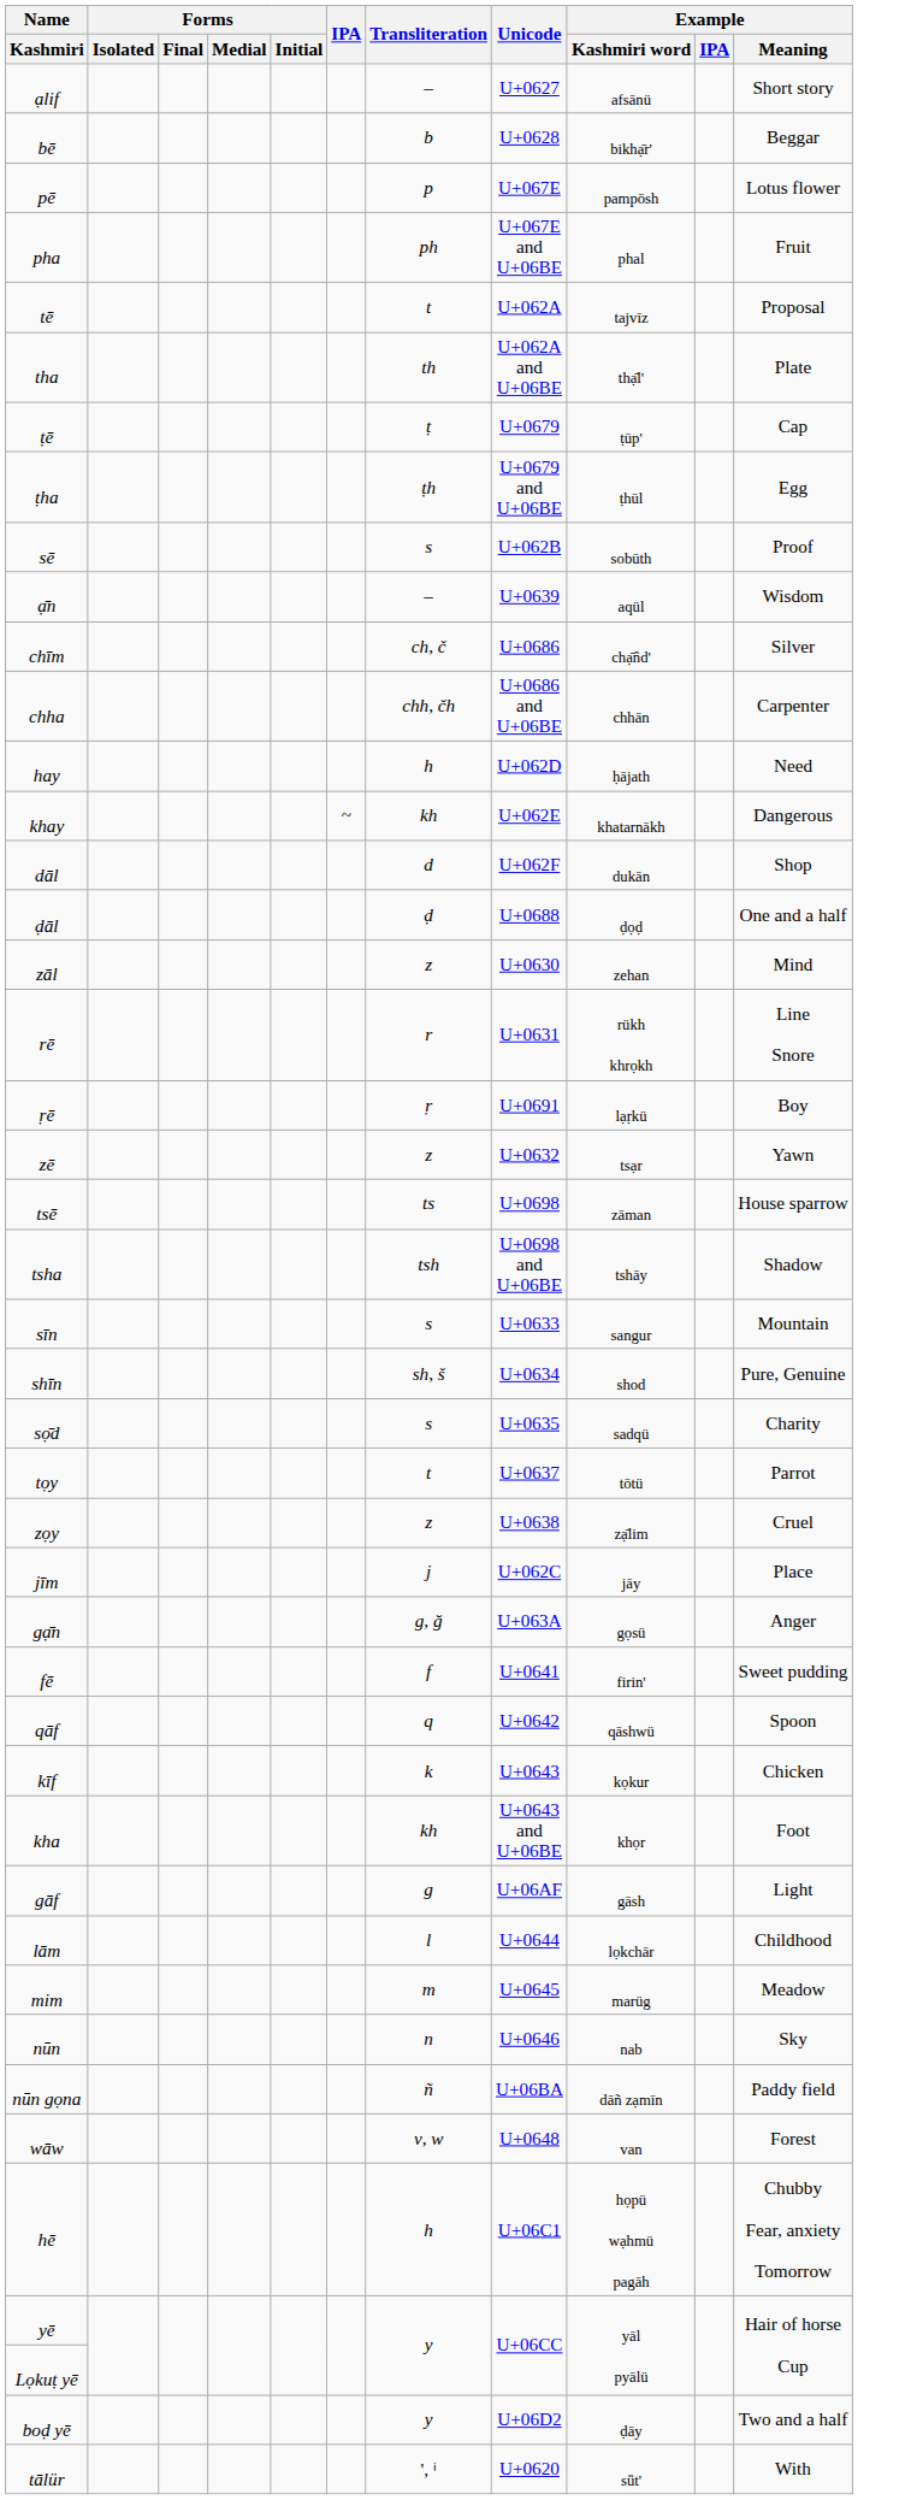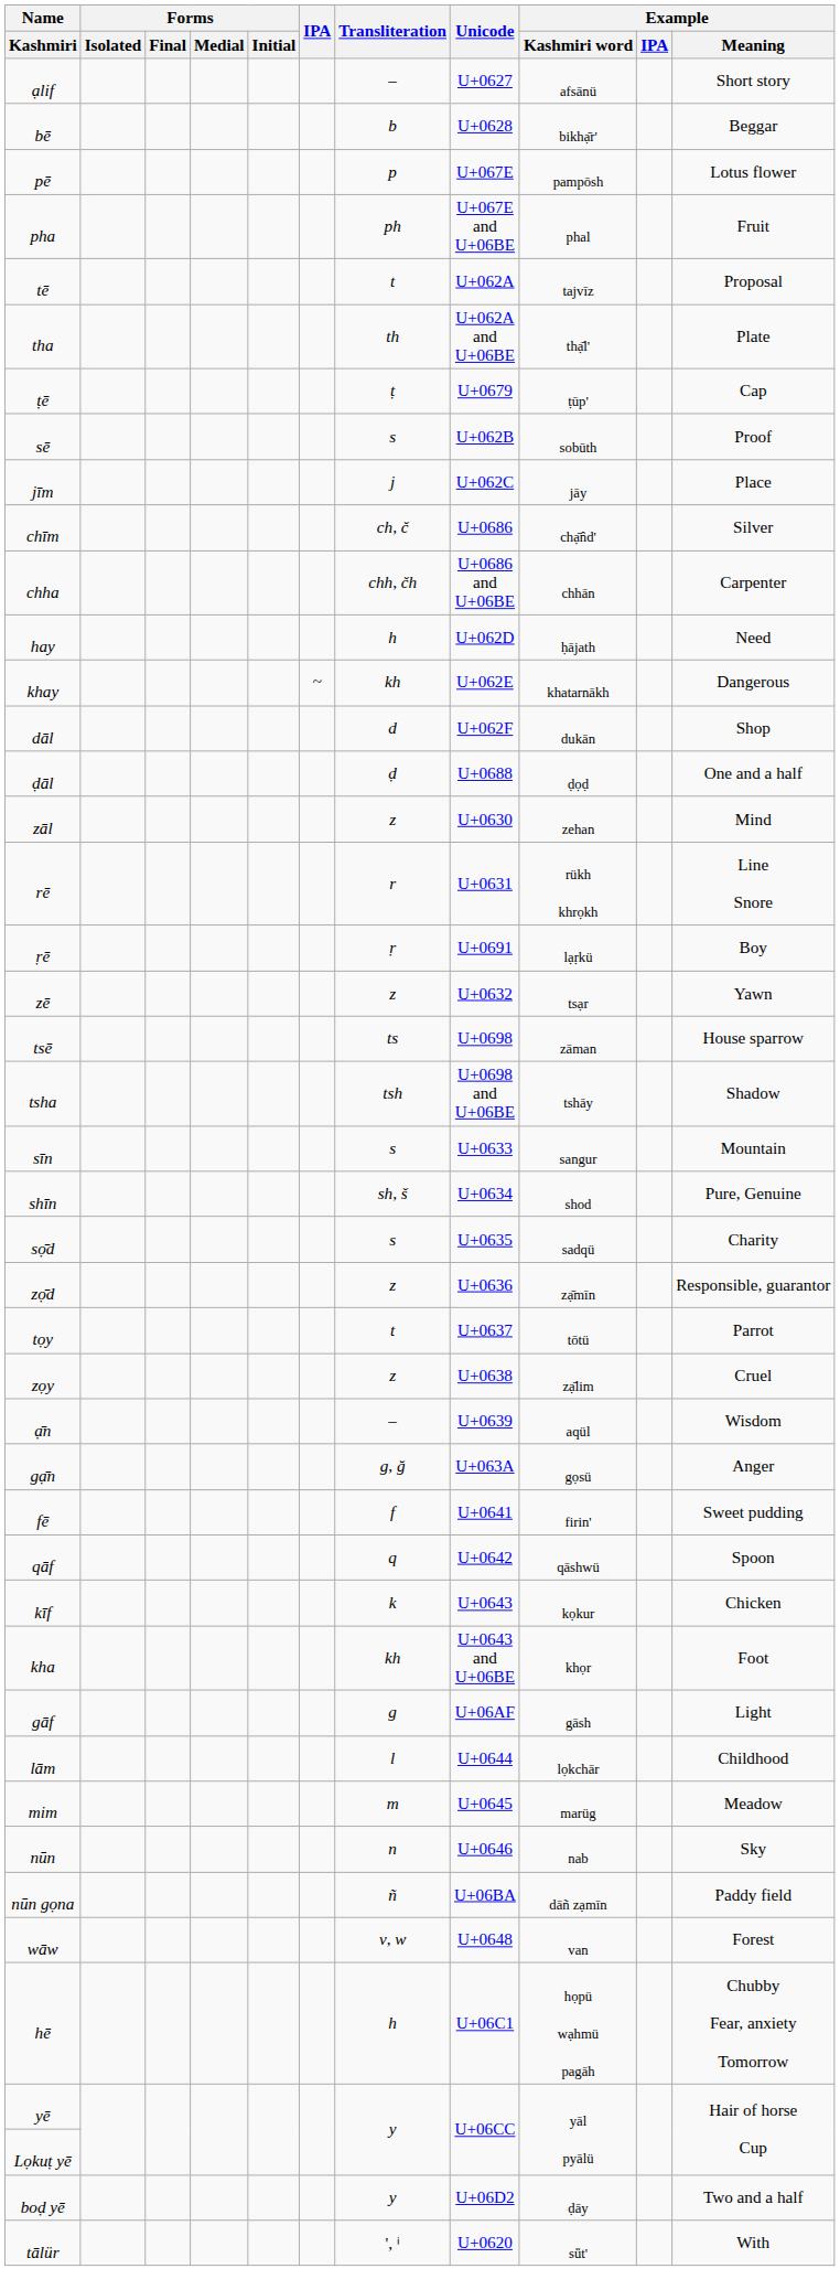 <table class="wikitable sortable" style="text-align:center">
 <tr>
 <th>Name</th>
 <th colspan="4">Forms</th>
 <th rowspan=2><a href='#'>IPA</a></th>
 <th rowspan=2><a href='#'>Transliteration</a></th>
 <th rowspan=2><a href='#'>Unicode</a></th>
 <th colspan="3">Example</th>
 </tr>
 <tr>
 <th>Kashmiri</th>
 <th>Isolated</th>
 <th>Final</th>
 <th>Medial</th>
 <th>Initial</th>
 <th>Kashmiri word</th>
 <th><a href='#'>IPA</a></th>
 <th>Meaning</th>
 </tr>
 <tr>
 <td style="white-space:nowrap"><span>  </span><br><em>ạlif</em></td>
 <td style="font-size:120%;"></td>
 <td style="font-size:120%;"></td>
 <td style="font-size:120%;"></td>
 <td style="font-size:120%;"></td>
 <td style="white-space:nowrap;"></td>
 <td style="border-right:none;"><em>–</em></td>
 <td><a href='#'>U+0627</a></td>
 <td><br><small>afsānü</small></td>
 <td style="white-space:nowrap;"></td>
 <td>Short story</td>
 </tr>
 <tr>
 <td style="white-space:nowrap"><span>  </span><br><em>bē</em></td>
 <td style="font-size:120%;"></td>
 <td style="font-size:120%;"></td>
 <td style="font-size:120%;"></td>
 <td style="font-size:120%;"></td>
 <td style="white-space:nowrap;"></td>
 <td><em>b</em></td>
 <td><a href='#'>U+0628</a></td>
 <td><br><small>bikhạ̄r'</small></td>
 <td style="white-space:nowrap;"></td>
 <td>Beggar</td>
 </tr>
 <tr>
 <td style="white-space:nowrap"><span>  </span><br><em>pē</em></td>
 <td style="font-size:120%;"></td>
 <td style="font-size:120%;"></td>
 <td style="font-size:120%;"></td>
 <td style="font-size:120%;"></td>
 <td style="white-space:nowrap;"></td>
 <td><em>p</em></td>
 <td><a href='#'>U+067E</a></td>
 <td><br><small>pampōsh</small></td>
 <td style="white-space:nowrap;"></td>
 <td>Lotus flower</td>
 </tr>
 <tr>
 <td style="white-space:nowrap"><span>  </span><br><em>pha</em></td>
 <td style="font-size:120%;"></td>
 <td style="font-size:120%;"></td>
 <td style="font-size:120%;"></td>
 <td style="font-size:120%;"></td>
 <td style="white-space:nowrap;"></td>
 <td><em>ph</em></td>
 <td><a href='#'>U+067E</a><br>and<br><a href='#'>U+06BE</a></td>
 <td><br><small>phal</small></td>
 <td style="white-space:nowrap;"></td>
 <td>Fruit</td>
 </tr>
 <tr>
 <td style="white-space:nowrap"><span>  </span><br><em>tē</em></td>
 <td style="font-size:120%;"></td>
 <td style="font-size:120%;"></td>
 <td style="font-size:120%;"></td>
 <td style="font-size:120%;"></td>
 <td style="white-space:nowrap;"></td>
 <td><em>t</em></td>
 <td><a href='#'>U+062A</a></td>
 <td><br><small>tajvīz</small></td>
 <td style="white-space:nowrap;"></td>
 <td>Proposal</td>
 </tr>
 <tr>
 <td style="white-space:nowrap"><span>  </span><br><em>tha</em></td>
 <td style="font-size:120%;"></td>
 <td style="font-size:120%;"></td>
 <td style="font-size:120%;"></td>
 <td style="font-size:120%;"></td>
 <td style="white-space:nowrap;"></td>
 <td><em>th</em></td>
 <td><a href='#'>U+062A</a><br>and<br><a href='#'>U+06BE</a></td>
 <td><br><small>thạ̄l'</small></td>
 <td style="white-space:nowrap;"></td>
 <td>Plate</td>
 </tr>
 <tr>
 <td style="white-space:nowrap"><span>  </span><br><em>ṭē</em></td>
 <td style="font-size:120%;"></td>
 <td style="font-size:120%;"></td>
 <td style="font-size:120%;"></td>
 <td style="font-size:120%;"></td>
 <td style="white-space:nowrap;"></td>
 <td><em>ṭ</em></td>
 <td><a href='#'>U+0679</a></td>
 <td><br><small>ṭūp'</small></td>
 <td style="white-space:nowrap;"></td>
 <td>Cap</td>
 </tr>
 <tr>
-<td style="white-space:nowrap"><span>  </span><br><em>ṭha</em></td>
-<td style="font-size:120%;"></td>
-<td style="font-size:120%;"></td>
-<td style="font-size:120%;"></td>
-<td style="font-size:120%;"></td>
-<td style="white-space:nowrap;"></td>
-<td><em>ṭh</em></td>
-<td><a href='#'>U+0679</a><br>and<br><a href='#'>U+06BE</a></td>
-<td><br><small>ṭhūl</small></td>
-<td style="white-space:nowrap;"></td>
-<td>Egg</td>
-</tr>
-<tr>
 <td style="white-space:nowrap"><span>  </span><br><em>sē</em></td>
 <td style="font-size:120%;"></td>
 <td style="font-size:120%;"></td>
 <td style="font-size:120%;"></td>
 <td style="font-size:120%;"></td>
 <td style="white-space:nowrap;"></td>
 <td><em>s</em></td>
 <td><a href='#'>U+062B</a></td>
 <td><br><small>sobūth</small></td>
 <td style="white-space:nowrap;"></td>
 <td>Proof</td>
 </tr>
 <tr>
-<td style="white-space:nowrap"><span>  </span><br><em>ạ̄n</em></td>
+<td style="white-space:nowrap"><span>  </span><br><em>jīm</em></td>
 <td style="font-size:120%;"></td>
 <td style="font-size:120%;"></td>
 <td style="font-size:120%;"></td>
 <td style="font-size:120%;"></td>
-<td style="white-space:nowrap;"> <br></td>
-<td><em>–</em></td>
-<td><a href='#'>U+0639</a></td>
-<td><br><small>aqül</small></td>
 <td style="white-space:nowrap;"></td>
-<td>Wisdom</td>
+<td><em>j</em></td>
+<td><a href='#'>U+062C</a></td>
+<td><br><small>jāy</small></td>
+<td style="white-space:nowrap;"></td>
+<td>Place</td>
 </tr>
 <tr>
 <td style="white-space:nowrap"><span>  </span><br><em>chīm</em></td>
 <td style="font-size:120%;"></td>
 <td style="font-size:120%;"></td>
 <td style="font-size:120%;"></td>
 <td style="font-size:120%;"></td>
 <td style="white-space:nowrap;"></td>
 <td><em>ch</em>, <em>č</em></td>
 <td><a href='#'>U+0686</a></td>
 <td><br><small>chạ̄n̂d'</small></td>
 <td style="white-space:nowrap;"></td>
 <td>Silver</td>
 </tr>
 <tr>
 <td style="white-space:nowrap"><span>  </span><br><em>chha</em></td>
 <td style="font-size:120%;"></td>
 <td style="font-size:120%;"></td>
 <td style="font-size:120%;"></td>
 <td style="font-size:120%;"></td>
 <td style="white-space:nowrap;"></td>
 <td><em>chh</em>, <em>čh</em></td>
 <td><a href='#'>U+0686</a><br>and<br><a href='#'>U+06BE</a></td>
 <td><br><small>chhān</small></td>
 <td style="white-space:nowrap;"></td>
 <td>Carpenter</td>
 </tr>
 <tr>
 <td style="white-space:nowrap"><span>  </span><br><em>hay</em></td>
 <td style="font-size:120%;"></td>
 <td style="font-size:120%;"></td>
 <td style="font-size:120%;"></td>
 <td style="font-size:120%;"></td>
 <td style="white-space:nowrap;"></td>
 <td><em>h</em></td>
 <td><a href='#'>U+062D</a></td>
 <td><br><small>ḥājath</small></td>
 <td style="white-space:nowrap;"></td>
 <td>Need</td>
 </tr>
 <tr>
 <td style="white-space:nowrap"><span>  </span><br><em>khay</em></td>
 <td style="font-size:120%;"></td>
 <td style="font-size:120%;"></td>
 <td style="font-size:120%;"></td>
 <td style="font-size:120%;"></td>
 <td style="white-space:nowrap;">~</td>
 <td><em>kh</em></td>
 <td><a href='#'>U+062E</a></td>
 <td><br><small>khatarnākh</small></td>
 <td style="white-space:nowrap;"></td>
 <td>Dangerous</td>
 </tr>
 <tr>
 <td style="white-space:nowrap"><span>  </span><br><em>dāl</em></td>
 <td style="font-size:120%;"></td>
 <td style="font-size:120%;"></td>
 <td style="font-size:120%;"></td>
 <td style="font-size:120%;"></td>
 <td style="white-space:nowrap;"></td>
 <td><em>d</em></td>
 <td><a href='#'>U+062F</a></td>
 <td><br><small>dukān</small></td>
 <td style="white-space:nowrap;"></td>
 <td>Shop</td>
 </tr>
 <tr>
 <td style="white-space:nowrap"><span>  </span><br><em>ḍāl</em></td>
 <td style="font-size:120%;"></td>
 <td style="font-size:120%;"></td>
 <td style="font-size:120%;"></td>
 <td style="font-size:120%;"></td>
 <td style="white-space:nowrap;"></td>
 <td><em>ḍ</em></td>
 <td><a href='#'>U+0688</a></td>
 <td><br><small>ḍọḍ</small></td>
 <td style="white-space:nowrap;"></td>
 <td>One and a half</td>
 </tr>
 <tr>
 <td style="white-space:nowrap"><span>  </span><br><em>zāl</em></td>
 <td style="font-size:120%;"></td>
 <td style="font-size:120%;"></td>
 <td style="font-size:120%;"></td>
 <td style="font-size:120%;"></td>
 <td style="white-space:nowrap;"></td>
 <td><em>z</em></td>
 <td><a href='#'>U+0630</a></td>
 <td><br><small>zehan</small></td>
 <td style="white-space:nowrap;"></td>
 <td>Mind</td>
 </tr>
 <tr>
 <td style="white-space:nowrap"><span></span><br><em>rē</em></td>
 <td style="font-size:120%;"></td>
 <td style="font-size:120%;"></td>
 <td style="font-size:120%;"></td>
 <td style="font-size:120%;"></td>
 <td style="white-space:nowrap;"></td>
 <td><em>r</em></td>
 <td><a href='#'>U+0631</a></td>
 <td><br><small>rükh</small> <br>  <br><small>khrọkh </small></td>
 <td style="white-space:nowrap;"><br><br> </td>
 <td>Line<br><br>Snore</td>
 </tr>
 <tr>
 <td style="white-space:nowrap"><span>  </span><br><em>ṛē</em></td>
 <td style="font-size:120%;"></td>
 <td style="font-size:120%;"></td>
 <td style="font-size:120%;"></td>
 <td style="font-size:120%;"></td>
 <td style="white-space:nowrap;"></td>
 <td><em>ṛ</em></td>
 <td><a href='#'>U+0691</a></td>
 <td><br><small>lạṛkü</small></td>
 <td style="white-space:nowrap;"></td>
 <td>Boy</td>
 </tr>
 <tr>
 <td style="white-space:nowrap"><span>  </span><br><em>zē</em></td>
 <td style="font-size:120%;"></td>
 <td style="font-size:120%;"></td>
 <td style="font-size:120%;"></td>
 <td style="font-size:120%;"></td>
 <td style="white-space:nowrap;"></td>
 <td><em>z</em></td>
 <td><a href='#'>U+0632</a></td>
 <td><br><small>tsạr</small></td>
 <td style="white-space:nowrap;"></td>
 <td>Yawn</td>
 </tr>
 <tr>
 <td style="white-space:nowrap"><span>  </span><br><em>tsē</em></td>
 <td style="font-size:120%;"></td>
 <td style="font-size:120%;"></td>
 <td style="font-size:120%;"></td>
 <td style="font-size:120%;"></td>
 <td style="white-space:nowrap;"></td>
 <td><em>ts</em></td>
 <td><a href='#'>U+0698</a></td>
 <td><br><small>zāman</small></td>
 <td style="white-space:nowrap;"></td>
 <td>House sparrow</td>
 </tr>
 <tr>
 <td style="white-space:nowrap"><span>  </span><br><em>tsha</em></td>
 <td style="font-size:120%;"></td>
 <td style="font-size:120%;"></td>
 <td style="font-size:120%;"></td>
 <td style="font-size:120%;"></td>
 <td style="white-space:nowrap;"></td>
 <td><em>tsh</em></td>
 <td><a href='#'>U+0698</a><br>and<br><a href='#'>U+06BE</a></td>
 <td><br><small>tshāy</small></td>
 <td style="white-space:nowrap;"></td>
 <td>Shadow</td>
 </tr>
 <tr>
 <td style="white-space:nowrap"><span>  </span><br><em>sīn</em></td>
 <td style="font-size:120%;"></td>
 <td style="font-size:120%;"></td>
 <td style="font-size:120%;"></td>
 <td style="font-size:120%;"></td>
 <td style="white-space:nowrap;"></td>
 <td><em>s</em></td>
 <td><a href='#'>U+0633</a></td>
 <td><br><small>sangur</small></td>
 <td style="white-space:nowrap;"></td>
 <td>Mountain</td>
 </tr>
 <tr>
 <td style="white-space:nowrap"><span>  </span><br><em>shīn</em></td>
 <td style="font-size:120%;"></td>
 <td style="font-size:120%;"></td>
 <td style="font-size:120%;"></td>
 <td style="font-size:120%;"></td>
 <td style="white-space:nowrap;"></td>
 <td style="border-right:none;"><em>sh</em>, <em>š</em></td>
 <td><a href='#'>U+0634</a></td>
 <td><br><small>shod</small></td>
 <td style="white-space:nowrap;"></td>
 <td>Pure, Genuine</td>
 </tr>
 <tr>
 <td style="white-space:nowrap"><span>  </span><br><em>sọ̄d</em></td>
 <td style="font-size:120%;"></td>
 <td style="font-size:120%;"></td>
 <td style="font-size:120%;"></td>
 <td style="font-size:120%;"></td>
 <td style="white-space:nowrap;"></td>
 <td><em>s</em></td>
 <td><a href='#'>U+0635</a></td>
 <td><br><small>sadqü</small></td>
 <td style="white-space:nowrap;"></td>
 <td>Charity</td>
 </tr>
 <tr>
+<td style="white-space:nowrap"><span>  </span><br><em>zọ̄d</em></td>
+<td style="font-size:120%;"></td>
+<td style="font-size:120%;"></td>
+<td style="font-size:120%;"></td>
+<td style="font-size:120%;"></td>
+<td style="white-space:nowrap;"></td>
+<td><em>z</em></td>
+<td><a href='#'>U+0636</a></td>
+<td><br><small>zạ̄mīn</small></td>
+<td style="white-space:nowrap;"></td>
+<td>Responsible, guarantor</td>
+</tr>
+<tr>
 <td style="white-space:nowrap"><span>  </span><br><em>tọy</em></td>
 <td style="font-size:120%;"></td>
 <td style="font-size:120%;"></td>
 <td style="font-size:120%;"></td>
 <td style="font-size:120%;"></td>
 <td style="white-space:nowrap;"></td>
 <td><em>t</em></td>
 <td><a href='#'>U+0637</a></td>
 <td><br><small>tōtü</small></td>
 <td style="white-space:nowrap;"></td>
 <td>Parrot</td>
 </tr>
 <tr>
 <td style="white-space:nowrap"><span>  </span><br><em>zọy</em></td>
 <td style="font-size:120%;"></td>
 <td style="font-size:120%;"></td>
 <td style="font-size:120%;"></td>
 <td style="font-size:120%;"></td>
 <td style="white-space:nowrap;"></td>
 <td><em>z</em></td>
 <td><a href='#'>U+0638</a></td>
 <td><br><small>zạ̄lim</small></td>
 <td style="white-space:nowrap;"></td>
 <td>Cruel</td>
 </tr>
 <tr>
-<td style="white-space:nowrap"><span>  </span><br><em>jīm</em></td>
+<td style="white-space:nowrap"><span>  </span><br><em>ạ̄n</em></td>
 <td style="font-size:120%;"></td>
 <td style="font-size:120%;"></td>
 <td style="font-size:120%;"></td>
 <td style="font-size:120%;"></td>
+<td style="white-space:nowrap;"> <br></td>
+<td><em>–</em></td>
+<td><a href='#'>U+0639</a></td>
+<td><br><small>aqül</small></td>
 <td style="white-space:nowrap;"></td>
-<td><em>j</em></td>
-<td><a href='#'>U+062C</a></td>
-<td><br><small>jāy</small></td>
-<td style="white-space:nowrap;"></td>
-<td>Place</td>
+<td>Wisdom</td>
 </tr>
 <tr>
 <td style="white-space:nowrap"><span>  </span><br><em>gạ̄n</em></td>
 <td style="font-size:120%;"></td>
 <td style="font-size:120%;"></td>
 <td style="font-size:120%;"></td>
 <td style="font-size:120%;"></td>
 <td style="white-space:nowrap;"></td>
 <td><em>g</em>, <em>ğ</em></td>
 <td><a href='#'>U+063A</a></td>
 <td><br><small>gọsü</small></td>
 <td style="white-space:nowrap;"></td>
 <td>Anger</td>
 </tr>
 <tr>
 <td style="white-space:nowrap"><span>  </span><br><em>fē</em></td>
 <td style="font-size:120%;"></td>
 <td style="font-size:120%;"></td>
 <td style="font-size:120%;"></td>
 <td style="font-size:120%;"></td>
 <td style="white-space:nowrap;"></td>
 <td><em>f</em></td>
 <td><a href='#'>U+0641</a></td>
 <td><br><small>firin'</small></td>
 <td style="white-space:nowrap;"></td>
 <td>Sweet pudding</td>
 </tr>
 <tr>
 <td style="white-space:nowrap"><span>  </span><br><em>qāf</em></td>
 <td style="font-size:120%;"></td>
 <td style="font-size:120%;"></td>
 <td style="font-size:120%;"></td>
 <td style="font-size:120%;"></td>
 <td style="white-space:nowrap;"></td>
 <td><em>q</em></td>
 <td><a href='#'>U+0642</a></td>
 <td><br><small>qāshwü</small></td>
 <td style="white-space:nowrap;"></td>
 <td>Spoon</td>
 </tr>
 <tr>
 <td style="white-space:nowrap"><span>  </span><br><em>kīf</em></td>
 <td style="font-size:120%;"></td>
 <td style="font-size:120%;"></td>
 <td style="font-size:120%;"></td>
 <td style="font-size:120%;"></td>
 <td style="white-space:nowrap;"></td>
 <td><em>k</em></td>
 <td><a href='#'>U+0643</a></td>
 <td><br><small>kọkur</small></td>
 <td style="white-space:nowrap;"></td>
 <td>Chicken</td>
 </tr>
 <tr>
 <td style="white-space:nowrap"><span>  </span><br><em>kha</em></td>
 <td style="font-size:120%;"></td>
 <td style="font-size:120%;"></td>
 <td style="font-size:120%;"></td>
 <td style="font-size:120%;"></td>
 <td style="white-space:nowrap;"></td>
 <td><em>kh</em></td>
 <td><a href='#'>U+0643</a><br>and<br><a href='#'>U+06BE</a></td>
 <td><br><small>khọr</small></td>
 <td style="white-space:nowrap;"></td>
 <td>Foot</td>
 </tr>
 <tr>
 <td style="white-space:nowrap"><span>  </span><br><em>gāf</em></td>
 <td style="font-size:120%;"></td>
 <td style="font-size:120%;"></td>
 <td style="font-size:120%;"></td>
 <td style="font-size:120%;"></td>
 <td style="white-space:nowrap;"></td>
 <td><em>g</em></td>
 <td><a href='#'>U+06AF</a></td>
 <td><br><small>gāsh</small></td>
 <td style="white-space:nowrap;"></td>
 <td>Light</td>
 </tr>
 <tr>
 <td style="white-space:nowrap"><span>  </span><br><em>lām</em></td>
 <td style="font-size:120%;"></td>
 <td style="font-size:120%;"></td>
 <td style="font-size:120%;"></td>
 <td style="font-size:120%;"></td>
 <td style="white-space:nowrap;"></td>
 <td><em>l</em></td>
 <td><a href='#'>U+0644</a></td>
 <td><br><small>lọkchār</small></td>
 <td style="white-space:nowrap;"></td>
 <td>Childhood</td>
 </tr>
 <tr>
 <td style="white-space:nowrap"><span>  </span><br><em>mim</em></td>
 <td style="font-size:120%;"></td>
 <td style="font-size:120%;"></td>
 <td style="font-size:120%;"></td>
 <td style="font-size:120%;"></td>
 <td style="white-space:nowrap;"></td>
 <td><em>m</em></td>
 <td><a href='#'>U+0645</a></td>
 <td><br><small>marüg</small></td>
 <td style="white-space:nowrap;"></td>
 <td>Meadow</td>
 </tr>
 <tr>
 <td style="white-space:nowrap"><span>  </span><br><em>nūn</em></td>
 <td style="font-size:120%;"></td>
 <td style="font-size:120%;"></td>
 <td style="font-size:120%;"></td>
 <td style="font-size:120%;"></td>
 <td style="white-space:nowrap;"></td>
 <td><em>n</em></td>
 <td><a href='#'>U+0646</a></td>
 <td><br><small>nab</small></td>
 <td style="white-space:nowrap;"></td>
 <td>Sky</td>
 </tr>
 <tr>
 <td style="white-space:nowrap"><span>  </span><br><em>nūn gọna</em></td>
 <td style="font-size:120%;"></td>
 <td style="font-size:120%;"></td>
 <td></td>
 <td></td>
 <td style="white-space:nowrap;"></td>
 <td><em>ñ</em></td>
 <td><a href='#'>U+06BA</a></td>
 <td><br><small>dāñ zạmīn</small></td>
 <td style="white-space:nowrap;"></td>
 <td>Paddy field</td>
 </tr>
 <tr>
 <td style="white-space:nowrap"><span>  </span><br><em>wāw</em></td>
 <td style="font-size:120%;"></td>
 <td style="font-size:120%;"></td>
 <td style="font-size:120%;"></td>
 <td style="font-size:120%;"></td>
 <td style="white-space:nowrap;"><br></td>
 <td style="white-space:nowrap;"><em>v</em>, <em>w</em></td>
 <td><a href='#'>U+0648</a></td>
 <td><br><small>van</small></td>
 <td style="white-space:nowrap;"></td>
 <td>Forest</td>
 </tr>
 <tr>
 <td style="white-space:nowrap"><span>  </span><br><em>hē</em></td>
 <td style="font-size:120%;"></td>
 <td style="font-size:120%;"></td>
 <td style="font-size:120%;"></td>
 <td style="font-size:120%;"></td>
 <td style="white-space:nowrap;"> <br></td>
 <td style="white-space:nowrap;"><em>h</em></td>
 <td><a href='#'>U+06C1</a></td>
 <td><br><small>họpü</small> <br><br><small>wạhmü</small>  <br><br><small>pagāh</small></td>
 <td style="white-space:nowrap;"> <br><br>  <br><br> </td>
 <td>Chubby<br><br>Fear, anxiety<br><br>Tomorrow</td>
 </tr>
 <tr>
 <td style="white-space:nowrap"><span>  </span><br><em>yē</em></td>
 <td rowspan="2" style="font-size:120%;"></td>
 <td rowspan="2" style="font-size:120%;"></td>
 <td rowspan="2" style="font-size:120%;"></td>
 <td rowspan="2" style="font-size:120%;"></td>
 <td rowspan="2" style="white-space:nowrap;"> <br></td>
 <td rowspan="2" style="border-left:none;"><em>y</em></td>
 <td rowspan="2"><a href='#'>U+06CC</a></td>
 <td rowspan="2"> <br> <small>yāl</small> <br>  <br><small>pyālü</small></td>
 <td rowspan="2"> <br><br> </td>
 <td rowspan="2">Hair of horse<br><br>Cup</td>
 </tr>
 <tr>
 <td style="white-space:nowrap"><span>   </span><br><em>Lọkuṭ yē</em></td>
 </tr>
 <tr>
 <td style="white-space:nowrap"><span>  </span><br><em>boḍ yē</em></td>
 <td style="font-size:120%;"></td>
 <td style="font-size:120%;"></td>
 <td style="font-size:120%;"></td>
 <td style="font-size:120%;"></td>
 <td style="white-space:nowrap;"><br><br></td>
 <td><em>y</em></td>
 <td><a href='#'>U+06D2</a></td>
 <td><br><small>ḍāy</small></td>
 <td style="white-space:nowrap;"></td>
 <td>Two and a half</td>
 </tr>
 <tr>
 <td style="white-space:nowrap"><span>  </span><br><em>tālür<strong></td>
 <td style="font-size:120%;"></td>
 <td style="font-size:120%;"></td>
 <td style="font-size:120%;"></td>
 <td style="font-size:120%;"></td>
 <td style="white-space:nowrap;"></td>
 <td>', </em>ⁱ<em></td>
 <td><a href='#'>U+0620</a></td>
 <td><br><small>sǖt'</small></td>
 <td style="white-space:nowrap;"></td>
 <td>With</td>
 </tr>
 </table>
